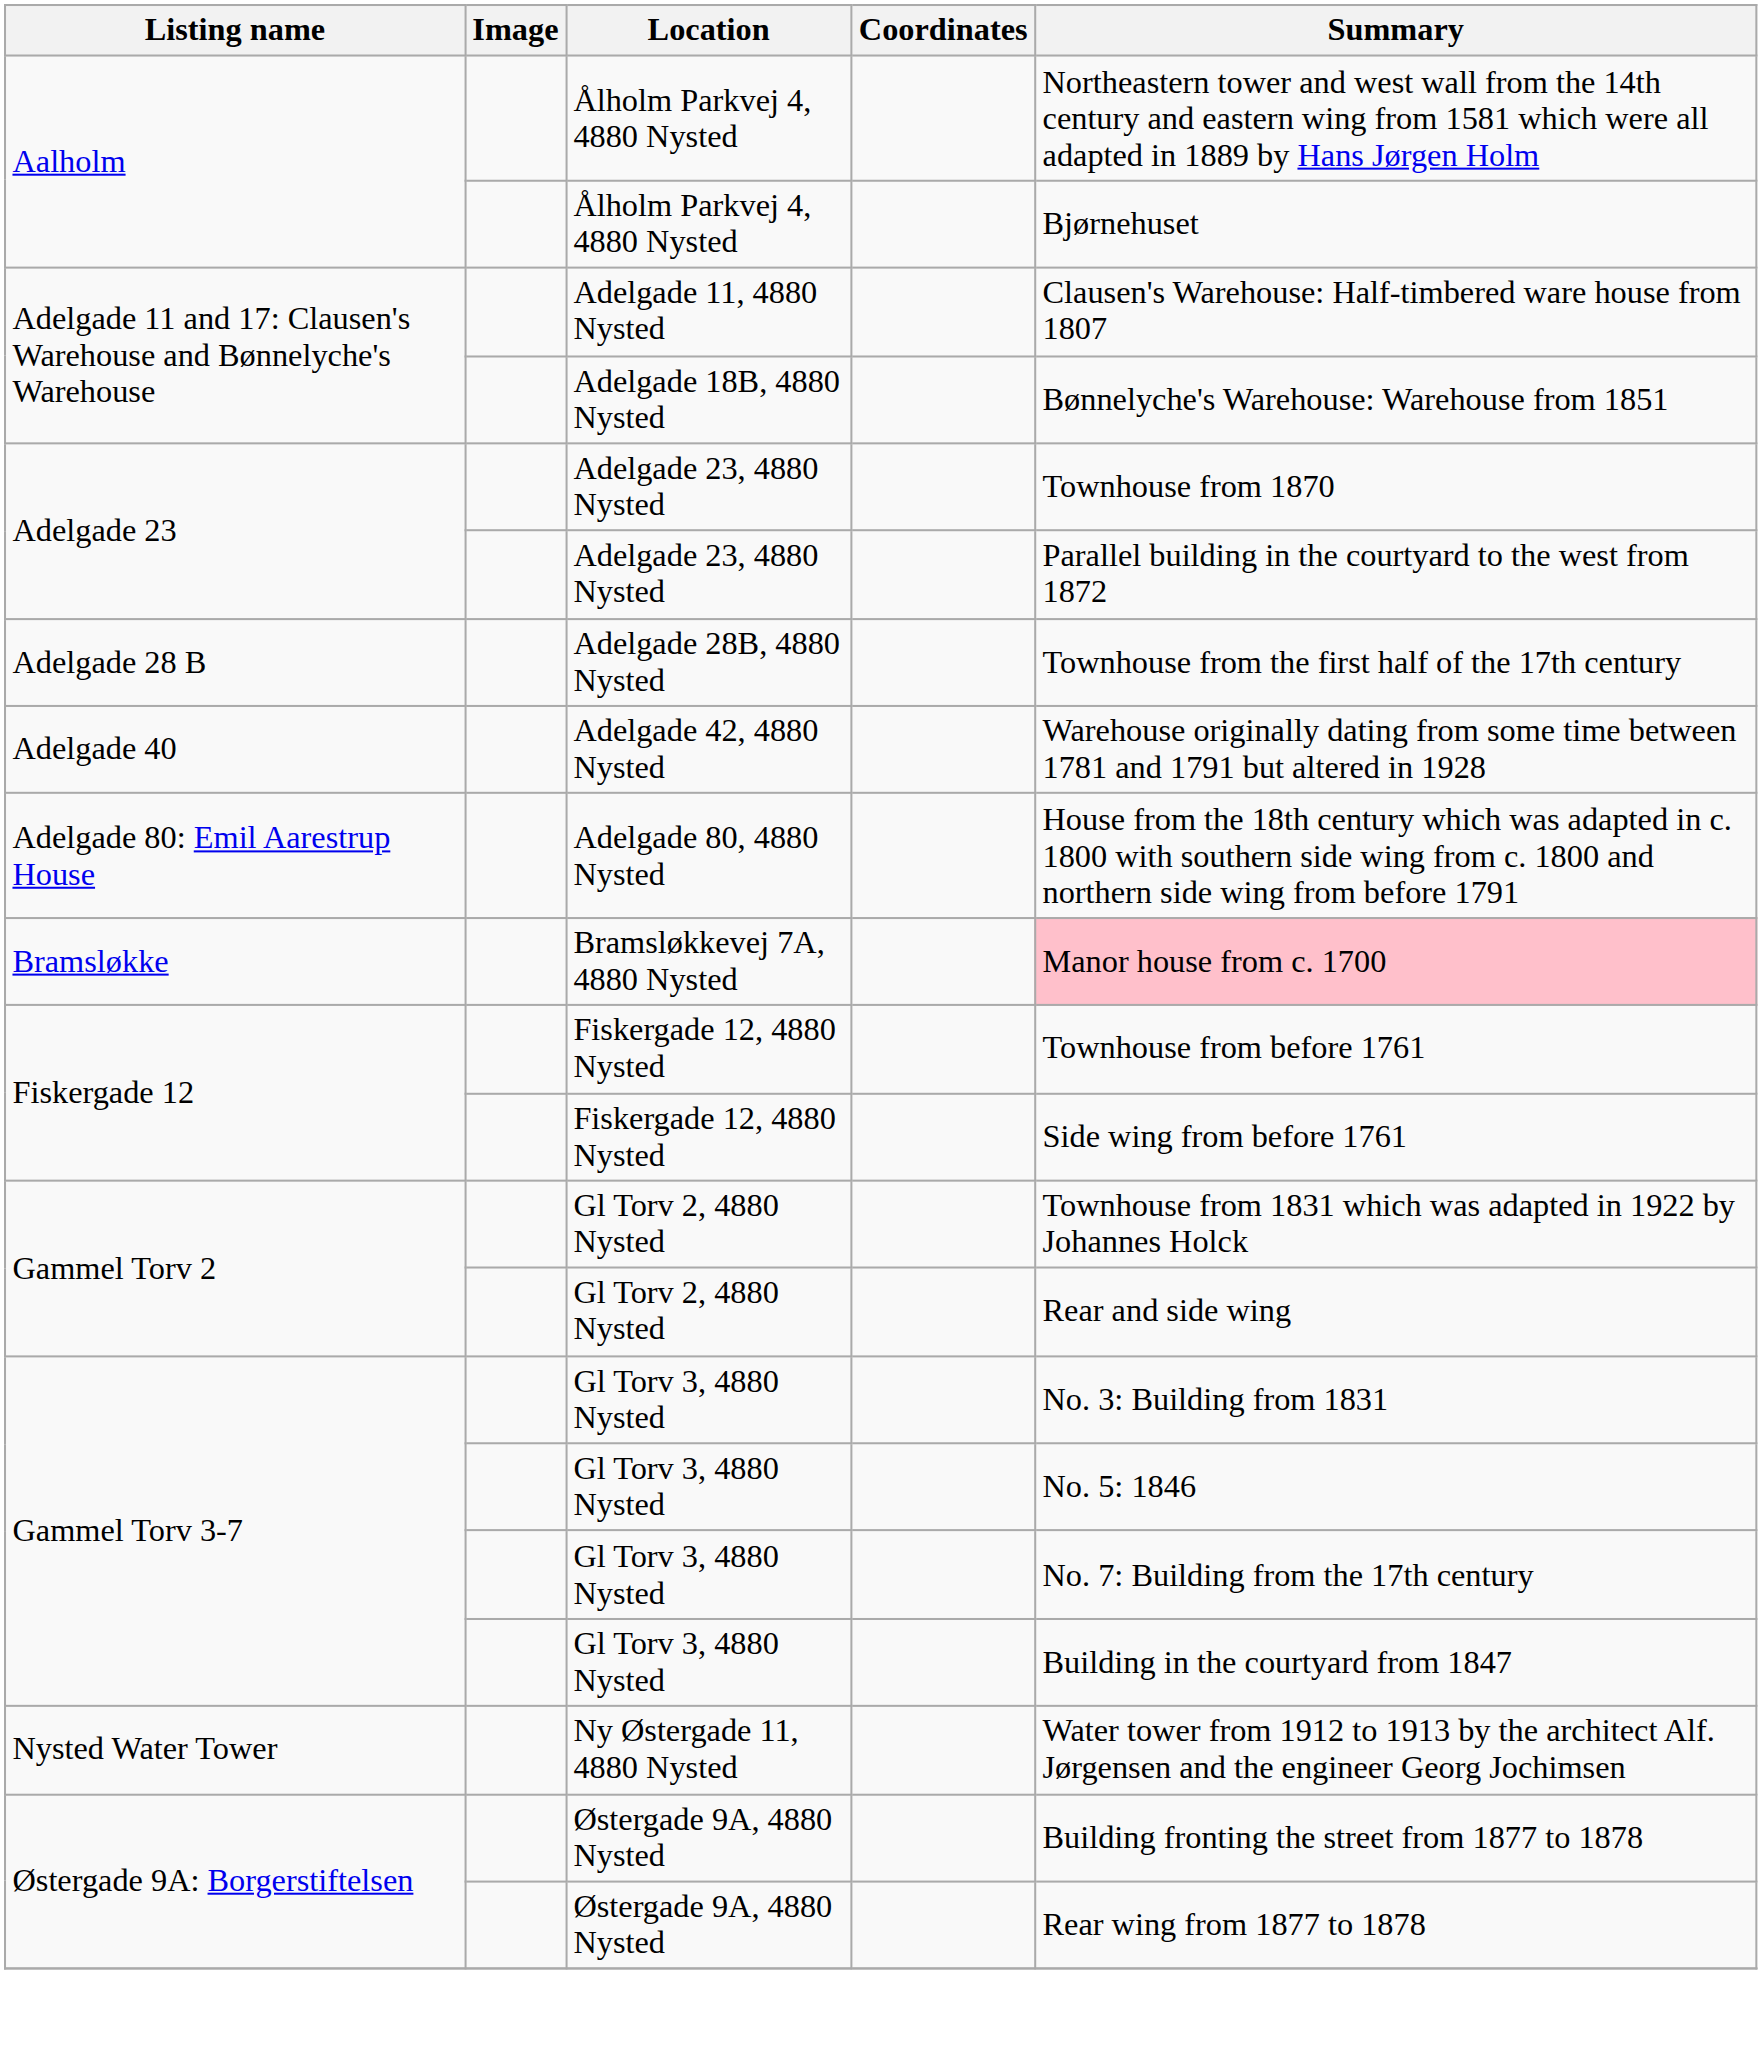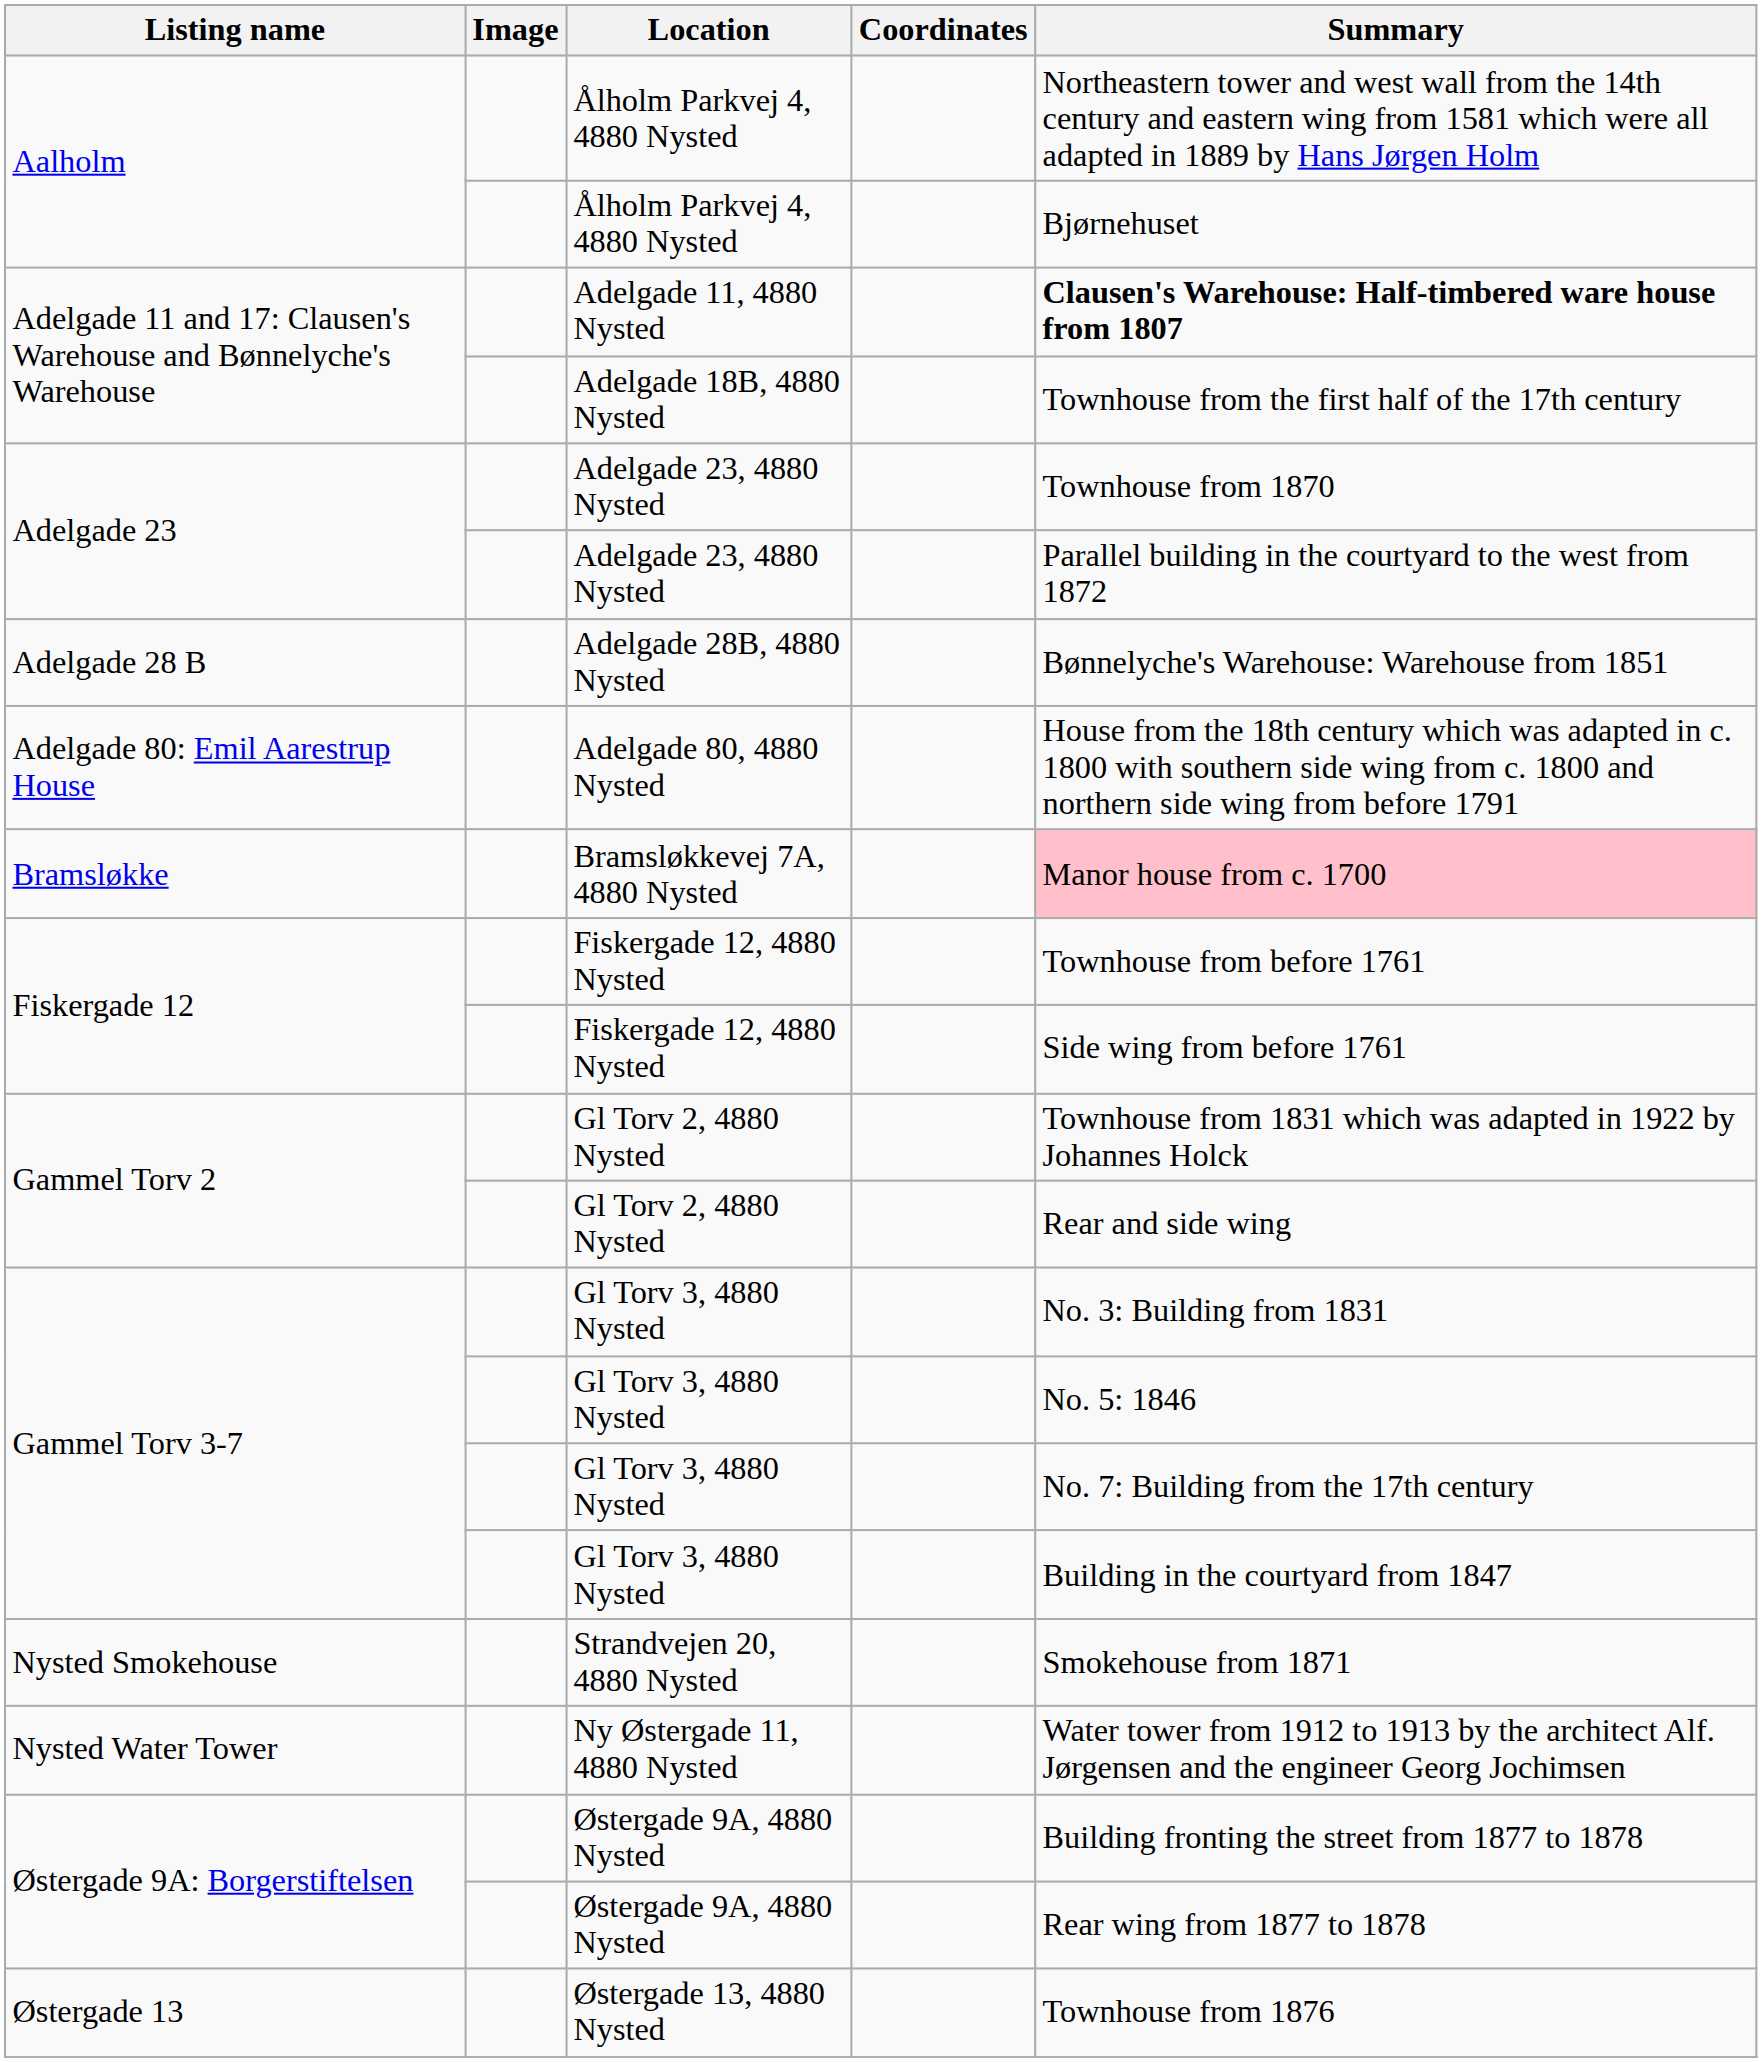 <table class="wikitable sortable">
 <tr>
 <th>Listing name</th>
 <th>Image</th>
 <th>Location</th>
 <th>Coordinates</th>
 <th>Summary</th>
 </tr>
 <tr>
 <td rowspan="2"><a href='#'>Aalholm</a></td>
 <td></td>
 <td>Ålholm Parkvej 4, 4880 Nysted</td>
 <td></td>
 <td>Northeastern tower and west wall from the 14th century and eastern wing from 1581 which were all adapted in 1889 by <a href='#'>Hans Jørgen Holm</a></td>
 </tr>
 <tr>
 <td></td>
 <td>Ålholm Parkvej 4, 4880 Nysted</td>
 <td></td>
 <td>Bjørnehuset</td>
 </tr>
 <tr>
 <td rowspan="2">Adelgade 11 and 17: Clausen's Warehouse and Bønnelyche's Warehouse</td>
 <td></td>
 <td>Adelgade 11, 4880 Nysted</td>
 <td></td>
-<td>Clausen's Warehouse: Half-timbered ware house from 1807</td>
+<td><strong>Clausen's Warehouse: Half-timbered ware house from 1807</strong></td>
 </tr>
 <tr>
 <td></td>
 <td>Adelgade 18B, 4880 Nysted</td>
 <td></td>
-<td>Bønnelyche's Warehouse: Warehouse from 1851</td>
+<td>Townhouse from the first half of the 17th century</td>
 </tr>
 <tr>
 <td rowspan="2">Adelgade 23</td>
 <td></td>
 <td>Adelgade 23, 4880 Nysted</td>
 <td></td>
 <td>Townhouse from 1870</td>
 </tr>
 <tr>
 <td></td>
 <td>Adelgade 23, 4880 Nysted</td>
 <td></td>
 <td>Parallel building in the courtyard to the west from 1872</td>
 </tr>
 <tr>
 <td>Adelgade 28 B</td>
 <td></td>
 <td>Adelgade 28B, 4880 Nysted</td>
 <td></td>
-<td>Townhouse from the first half of the 17th century</td>
-</tr>
-<tr>
-<td>Adelgade 40</td>
-<td></td>
-<td>Adelgade 42, 4880 Nysted</td>
-<td></td>
-<td>Warehouse originally dating from some time between 1781 and 1791 but altered in 1928 </td>
+<td>Bønnelyche's Warehouse: Warehouse from 1851</td>
 </tr>
 <tr>
 <td>Adelgade 80: <a href='#'>Emil Aarestrup House</a></td>
 <td></td>
 <td>Adelgade 80, 4880 Nysted</td>
 <td></td>
 <td>House from the 18th century which was adapted in c. 1800 with southern side wing from c. 1800 and northern side wing from before 1791</td>
 </tr>
 <tr>
 <td><a href='#'>Bramsløkke</a></td>
 <td></td>
 <td>Bramsløkkevej 7A, 4880 Nysted</td>
 <td></td>
 <td style="background: pink;">Manor house from c. 1700</td>
 </tr>
 <tr>
 <td rowspan="2">Fiskergade 12</td>
 <td></td>
 <td>Fiskergade 12, 4880 Nysted</td>
 <td></td>
 <td>Townhouse from before 1761</td>
 </tr>
 <tr>
 <td></td>
 <td>Fiskergade 12, 4880 Nysted</td>
 <td></td>
 <td>Side wing from before 1761</td>
 </tr>
 <tr>
 <td rowspan="2">Gammel Torv 2</td>
 <td></td>
 <td>Gl Torv 2, 4880 Nysted</td>
 <td></td>
 <td>Townhouse from 1831 which was adapted in 1922 by Johannes Holck</td>
 </tr>
 <tr>
 <td></td>
 <td>Gl Torv 2, 4880 Nysted</td>
 <td></td>
 <td>Rear and side wing</td>
 </tr>
 <tr>
 <td rowspan="4">Gammel Torv 3-7</td>
 <td></td>
 <td>Gl Torv 3, 4880 Nysted</td>
 <td></td>
 <td>No. 3: Building from 1831</td>
 </tr>
 <tr>
 <td></td>
 <td>Gl Torv 3, 4880 Nysted</td>
 <td></td>
 <td>No. 5: 1846</td>
 </tr>
 <tr>
 <td></td>
 <td>Gl Torv 3, 4880 Nysted</td>
 <td></td>
 <td>No. 7: Building from the 17th century</td>
 </tr>
 <tr>
 <td></td>
 <td>Gl Torv 3, 4880 Nysted</td>
 <td></td>
 <td>Building in the courtyard from 1847</td>
 </tr>
 <tr>
+<td>Nysted Smokehouse</td>
+<td></td>
+<td>Strandvejen 20, 4880 Nysted</td>
+<td></td>
+<td>Smokehouse from 1871</td>
+</tr>
+<tr>
 <td>Nysted Water Tower</td>
 <td></td>
 <td>Ny Østergade 11, 4880 Nysted</td>
 <td></td>
 <td>Water tower from 1912 to 1913 by the architect Alf. Jørgensen and the engineer Georg Jochimsen</td>
 </tr>
 <tr>
 <td rowspan="2">Østergade 9A: <a href='#'>Borgerstiftelsen</a></td>
 <td></td>
 <td>Østergade 9A, 4880 Nysted</td>
 <td></td>
 <td>Building fronting the street from 1877 to 1878</td>
 </tr>
 <tr>
 <td></td>
 <td>Østergade 9A, 4880 Nysted</td>
 <td></td>
 <td>Rear wing from 1877 to 1878</td>
 </tr>
 <tr>
+<td>Østergade 13</td>
+<td></td>
+<td>Østergade 13, 4880 Nysted</td>
+<td></td>
+<td>Townhouse from 1876</td>
+</tr>
+<tr>
 </tr>
 </table>
